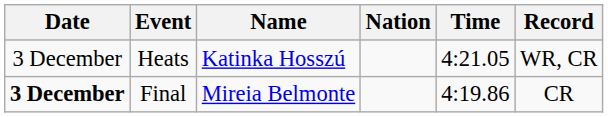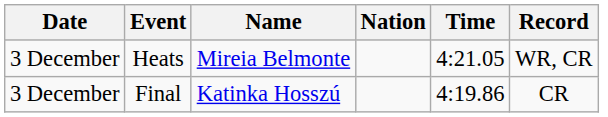 <table class=wikitable style=text-align:center>
 <tr>
 <th>Date</th>
 <th>Event</th>
 <th>Name</th>
 <th>Nation</th>
 <th>Time</th>
 <th>Record</th>
 </tr>
 <tr>
 <td>3 December</td>
 <td>Heats</td>
-<td align=left><a href='#'>Katinka Hosszú</a></td>
+<td align=left><a href='#'>Mireia Belmonte</a></td>
 <td align=left></td>
 <td>4:21.05</td>
 <td>WR, CR</td>
 </tr>
 <tr>
-<td><strong>3 December</strong></td>
+<td>3 December</td>
 <td>Final</td>
-<td align=left><a href='#'>Mireia Belmonte</a></td>
+<td align=left><a href='#'>Katinka Hosszú</a></td>
 <td align=left></td>
 <td>4:19.86</td>
 <td>CR</td>
 </tr>
 </table>
